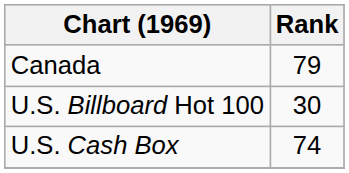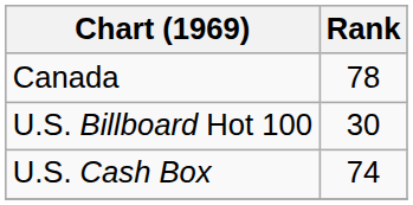 <table class="wikitable sortable">
 <tr>
 <th>Chart (1969)</th>
 <th style="text-align:center;">Rank</th>
 </tr>
 <tr>
 <td>Canada </td>
-<td style="text-align:center;">79</td>
+<td style="text-align:center;">78</td>
 </tr>
 <tr>
 <td>U.S. <em>Billboard</em> Hot 100</td>
 <td style="text-align:center;">30</td>
 </tr>
 <tr>
 <td>U.S. <em>Cash Box</em> </td>
 <td style="text-align:center;">74</td>
 </tr>
 <tr>
 </tr>
 </table>
